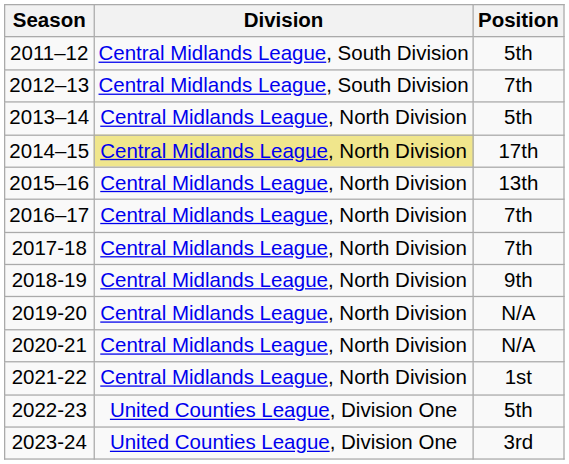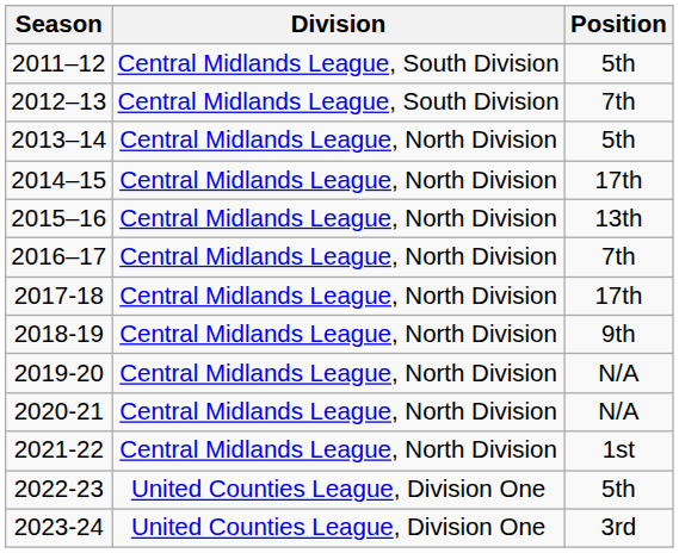 <table class="wikitable" style="text-align: center">
 <tr>
 <th>Season</th>
 <th>Division</th>
 <th>Position</th>
 </tr>
 <tr>
 <td>2011–12</td>
 <td><a href='#'>Central Midlands League</a>, South Division</td>
 <td>5th</td>
 </tr>
 <tr>
 <td>2012–13</td>
 <td><a href='#'>Central Midlands League</a>, South Division</td>
 <td>7th</td>
 </tr>
 <tr>
 <td>2013–14</td>
 <td><a href='#'>Central Midlands League</a>, North Division</td>
 <td>5th</td>
 </tr>
 <tr>
 <td>2014–15</td>
-<td style="background: khaki;"><a href='#'>Central Midlands League</a>, North Division</td>
+<td><a href='#'>Central Midlands League</a>, North Division</td>
 <td>17th</td>
 </tr>
 <tr>
 <td>2015–16</td>
 <td><a href='#'>Central Midlands League</a>, North Division</td>
 <td>13th</td>
 </tr>
 <tr>
 <td>2016–17</td>
 <td><a href='#'>Central Midlands League</a>, North Division</td>
 <td>7th</td>
 </tr>
 <tr>
 <td>2017-18</td>
 <td><a href='#'>Central Midlands League</a>, North Division</td>
-<td>7th</td>
+<td>17th</td>
 </tr>
 <tr>
 <td>2018-19</td>
 <td><a href='#'>Central Midlands League</a>, North Division</td>
 <td>9th</td>
 </tr>
 <tr>
 <td>2019-20</td>
 <td><a href='#'>Central Midlands League</a>, North Division</td>
 <td>N/A</td>
 </tr>
 <tr>
 <td>2020-21</td>
 <td><a href='#'>Central Midlands League</a>, North Division</td>
 <td>N/A</td>
 </tr>
 <tr>
 <td>2021-22</td>
 <td><a href='#'>Central Midlands League</a>, North Division</td>
 <td>1st</td>
 </tr>
 <tr>
 <td>2022-23</td>
 <td><a href='#'>United Counties League</a>, Division One</td>
 <td>5th</td>
 </tr>
 <tr>
 <td>2023-24</td>
 <td><a href='#'>United Counties League</a>, Division One</td>
 <td>3rd</td>
 </tr>
 </table>
